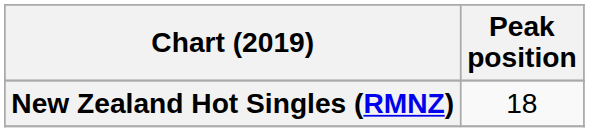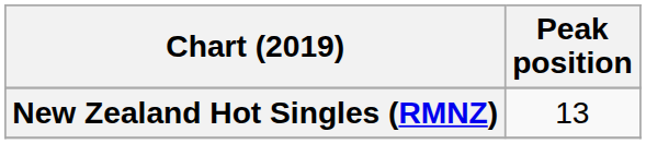 <table class="wikitable sortable plainrowheaders" style="text-align:center">
 <tr>
 <th scope="col">Chart (2019)</th>
 <th scope="col">Peak<br>position</th>
 </tr>
 <tr>
 </tr>
 <tr>
 <th scope="row">New Zealand Hot Singles (<a href='#'>RMNZ</a>)</th>
-<td>18</td>
+<td>13</td>
 </tr>
 <tr>
 </tr>
 <tr>
 </tr>
 </table>
